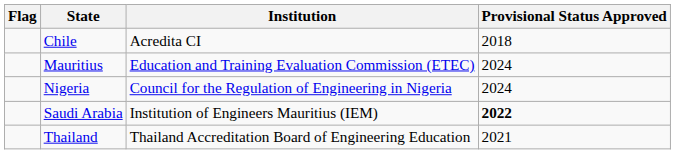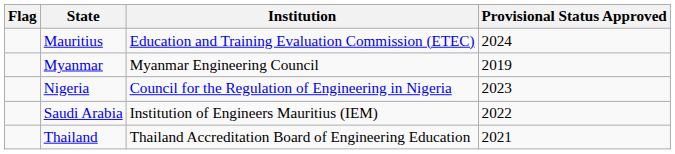 <table class="wikitable sortable">
 <tr>
 <th class="unsortable">Flag</th>
 <th>State</th>
 <th>Institution</th>
 <th>Provisional Status Approved</th>
 </tr>
 <tr>
 <td></td>
-<td><a href='#'>Chile</a></td>
-<td>Acredita CI</td>
-<td>2018</td>
-</tr>
-<tr>
-<td></td>
 <td><a href='#'>Mauritius</a></td>
 <td><a href='#'>Education and Training Evaluation Commission (ETEC)</a></td>
 <td>2024</td>
 </tr>
 <tr>
 <td></td>
+<td><a href='#'>Myanmar</a></td>
+<td>Myanmar Engineering Council</td>
+<td>2019</td>
+</tr>
+<tr>
+<td></td>
 <td><a href='#'>Nigeria</a></td>
 <td><a href='#'>Council for the Regulation of Engineering in Nigeria</a></td>
-<td>2024</td>
+<td>2023</td>
 </tr>
 <tr>
 <td></td>
 <td><a href='#'>Saudi Arabia</a></td>
 <td>Institution of Engineers Mauritius (IEM)</td>
-<td><strong>2022</strong></td>
+<td>2022</td>
 </tr>
 <tr>
 <td></td>
 <td><a href='#'>Thailand</a></td>
 <td>Thailand Accreditation Board of Engineering Education</td>
 <td>2021</td>
 </tr>
 </table>
